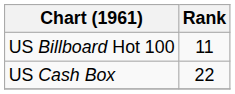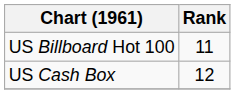 <table class="wikitable">
 <tr>
 <th>Chart (1961)</th>
 <th style="text-align:center;">Rank</th>
 </tr>
 <tr>
 <td>US <em>Billboard</em> Hot 100</td>
 <td style="text-align:center;">11</td>
 </tr>
 <tr>
 <td>US <em>Cash Box</em> </td>
-<td style="text-align:center;">22</td>
+<td style="text-align:center;">12</td>
 </tr>
 <tr>
 </tr>
 </table>
